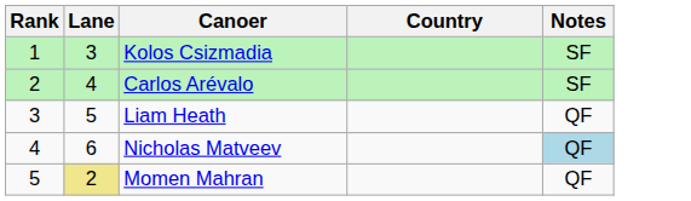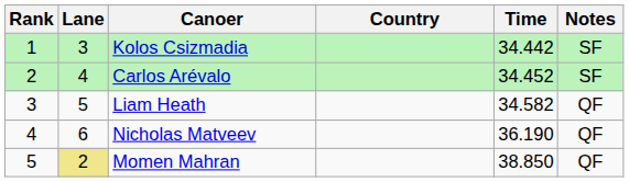 <table class="wikitable" style="text-align:center;">
 <tr>
 <th width=30>Rank</th>
 <th width=30>Lane</th>
 <th width=175>Canoer</th>
 <th width=150>Country</th>
+<th width=30>Time</th>
 <th width=50>Notes</th>
 </tr>
 <tr bgcolor=bbf3bb>
 <td>1</td>
 <td>3</td>
 <td align=left><a href='#'>Kolos Csizmadia</a></td>
 <td align=left></td>
+<td>34.442</td>
 <td>SF</td>
 </tr>
 <tr bgcolor=bbf3bb>
 <td>2</td>
 <td>4</td>
 <td align=left><a href='#'>Carlos Arévalo</a></td>
 <td align=left></td>
+<td>34.452</td>
 <td>SF</td>
 </tr>
 <tr>
 <td>3</td>
 <td>5</td>
 <td align=left><a href='#'>Liam Heath</a></td>
 <td align=left></td>
+<td>34.582</td>
 <td>QF</td>
 </tr>
 <tr>
 <td>4</td>
 <td>6</td>
 <td align=left><a href='#'>Nicholas Matveev</a></td>
 <td align=left></td>
-<td style="background: lightblue;">QF</td>
+<td>36.190</td>
+<td>QF</td>
 </tr>
 <tr>
 <td>5</td>
 <td style="background: khaki;">2</td>
 <td align=left><a href='#'>Momen Mahran</a></td>
 <td align=left></td>
+<td>38.850</td>
 <td>QF</td>
 </tr>
 </table>
